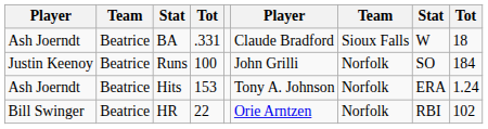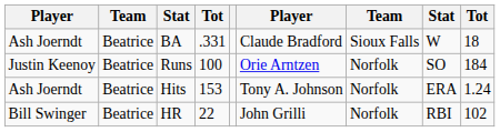 <table class="wikitable">
 <tr>
 <th>Player</th>
 <th>Team</th>
 <th>Stat</th>
 <th>Tot</th>
 <th></th>
 <th>Player</th>
 <th>Team</th>
 <th>Stat</th>
 <th>Tot</th>
 </tr>
 <tr>
 <td>Ash Joerndt</td>
 <td>Beatrice</td>
 <td>BA</td>
 <td>.331</td>
 <td></td>
 <td>Claude Bradford</td>
 <td>Sioux Falls</td>
 <td>W</td>
 <td>18</td>
 </tr>
 <tr>
 <td>Justin Keenoy</td>
 <td>Beatrice</td>
 <td>Runs</td>
 <td>100</td>
 <td></td>
-<td>John Grilli</td>
+<td><a href='#'>Orie Arntzen</a></td>
 <td>Norfolk</td>
 <td>SO</td>
 <td>184</td>
 </tr>
 <tr>
 <td>Ash Joerndt</td>
 <td>Beatrice</td>
 <td>Hits</td>
 <td>153</td>
 <td></td>
 <td>Tony A. Johnson</td>
 <td>Norfolk</td>
 <td>ERA</td>
 <td>1.24</td>
 </tr>
 <tr>
 <td>Bill Swinger</td>
 <td>Beatrice</td>
 <td>HR</td>
 <td>22</td>
 <td></td>
-<td><a href='#'>Orie Arntzen</a></td>
+<td>John Grilli</td>
 <td>Norfolk</td>
 <td>RBI</td>
 <td>102</td>
 </tr>
 </table>
